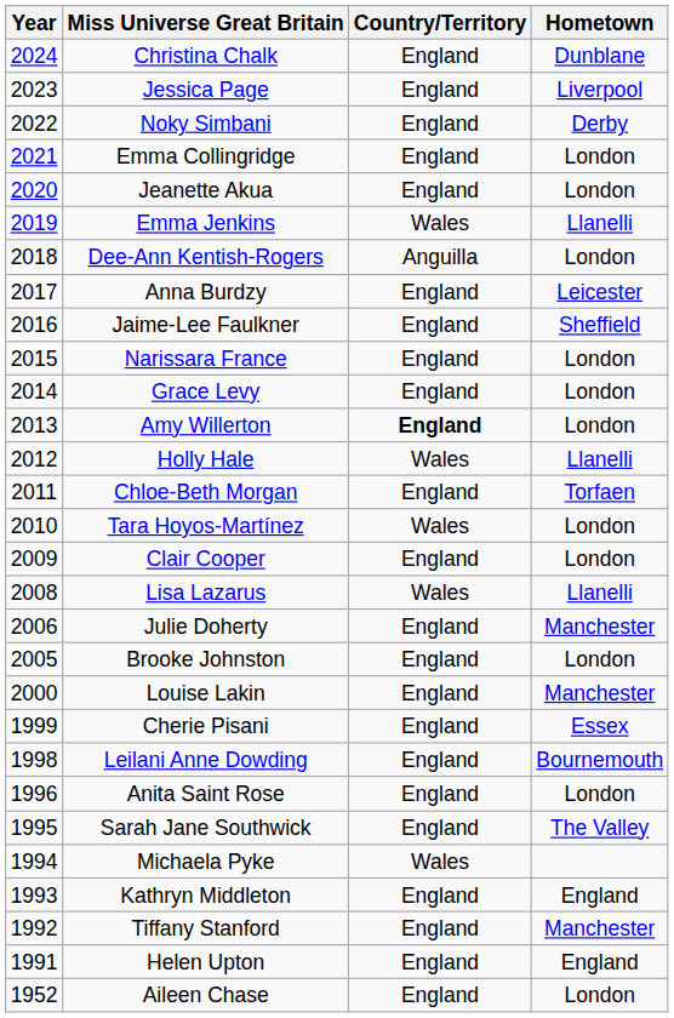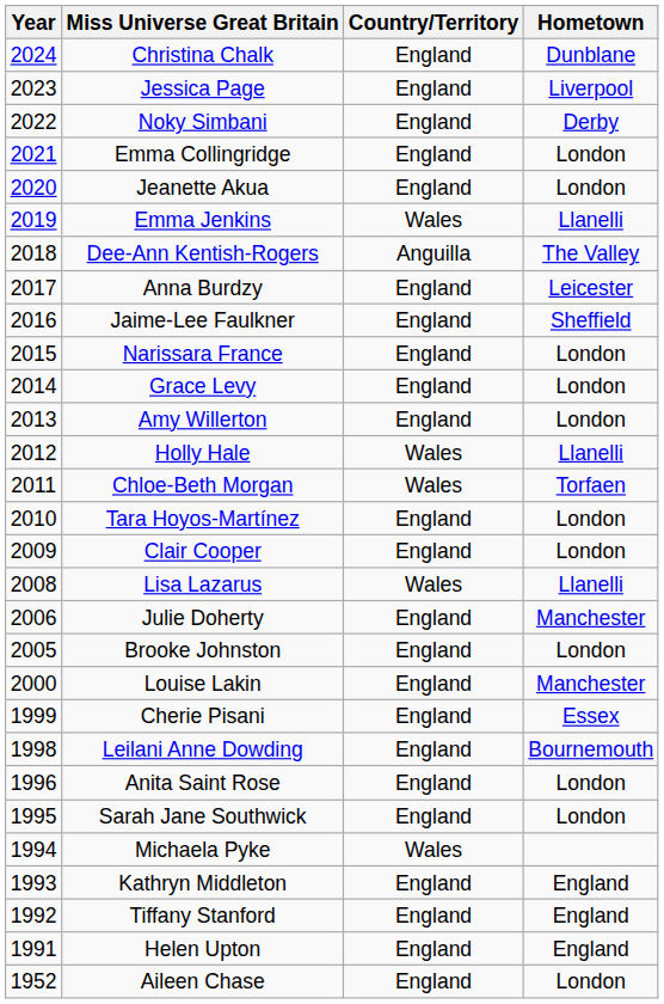 <table class="wikitable " style="font-size: 95%; text-align:center;">
 <tr>
 <th>Year</th>
 <th>Miss Universe Great Britain</th>
 <th>Country/Territory</th>
 <th>Hometown</th>
 </tr>
 <tr>
 <td><a href='#'>2024</a></td>
 <td><a href='#'>Christina Chalk</a></td>
 <td>England</td>
 <td><a href='#'>Dunblane</a></td>
 </tr>
 <tr>
 <td>2023</td>
 <td><a href='#'>Jessica Page</a></td>
 <td>England</td>
 <td><a href='#'>Liverpool</a></td>
 </tr>
 <tr>
 <td>2022</td>
 <td><a href='#'>Noky Simbani</a></td>
 <td>England</td>
 <td><a href='#'>Derby</a></td>
 </tr>
 <tr>
 <td><a href='#'>2021</a></td>
 <td>Emma Collingridge</td>
 <td>England</td>
 <td>London</td>
 </tr>
 <tr>
 <td><a href='#'>2020</a></td>
 <td>Jeanette Akua</td>
 <td>England</td>
 <td>London</td>
 </tr>
 <tr>
 <td><a href='#'>2019</a></td>
 <td><a href='#'>Emma Jenkins</a></td>
 <td>Wales</td>
 <td><a href='#'>Llanelli</a></td>
 </tr>
 <tr>
 <td>2018</td>
 <td><a href='#'>Dee-Ann Kentish-Rogers</a></td>
 <td>Anguilla</td>
-<td>London</td>
+<td><a href='#'>The Valley</a></td>
 </tr>
 <tr>
 <td>2017</td>
 <td>Anna Burdzy</td>
 <td>England</td>
 <td><a href='#'>Leicester</a></td>
 </tr>
 <tr>
 <td>2016</td>
 <td>Jaime-Lee Faulkner</td>
 <td>England</td>
 <td><a href='#'>Sheffield</a></td>
 </tr>
 <tr>
 <td>2015</td>
 <td><a href='#'>Narissara France</a></td>
 <td>England</td>
 <td>London</td>
 </tr>
 <tr>
 <td>2014</td>
 <td><a href='#'>Grace Levy</a></td>
 <td>England</td>
 <td>London</td>
 </tr>
 <tr>
 <td>2013</td>
 <td><a href='#'>Amy Willerton</a></td>
-<td><strong>England</strong></td>
+<td>England</td>
 <td>London</td>
 </tr>
 <tr>
 <td>2012</td>
 <td><a href='#'>Holly Hale</a></td>
 <td>Wales</td>
 <td><a href='#'>Llanelli</a></td>
 </tr>
 <tr>
 <td>2011</td>
 <td><a href='#'>Chloe-Beth Morgan</a></td>
-<td>England</td>
+<td>Wales</td>
 <td><a href='#'>Torfaen</a></td>
 </tr>
 <tr>
 <td>2010</td>
 <td><a href='#'>Tara Hoyos-Martínez</a></td>
-<td>Wales</td>
+<td>England</td>
 <td>London</td>
 </tr>
 <tr>
 <td>2009</td>
 <td><a href='#'>Clair Cooper</a></td>
 <td>England</td>
 <td>London</td>
 </tr>
 <tr>
 <td>2008</td>
 <td><a href='#'>Lisa Lazarus</a></td>
 <td>Wales</td>
 <td><a href='#'>Llanelli</a></td>
 </tr>
 <tr>
 <td>2006</td>
 <td>Julie Doherty</td>
 <td>England</td>
 <td><a href='#'>Manchester</a></td>
 </tr>
 <tr>
 <td>2005</td>
 <td>Brooke Johnston</td>
 <td>England</td>
 <td>London</td>
 </tr>
 <tr>
 <td>2000</td>
 <td>Louise Lakin</td>
 <td>England</td>
 <td><a href='#'>Manchester</a></td>
 </tr>
 <tr>
 <td>1999</td>
 <td>Cherie Pisani</td>
 <td>England</td>
 <td><a href='#'>Essex</a></td>
 </tr>
 <tr>
 <td>1998</td>
 <td><a href='#'>Leilani Anne Dowding</a></td>
 <td>England</td>
 <td><a href='#'>Bournemouth</a></td>
 </tr>
 <tr>
 <td>1996</td>
 <td>Anita Saint Rose</td>
 <td>England</td>
 <td>London</td>
 </tr>
 <tr>
 <td>1995</td>
 <td>Sarah Jane Southwick</td>
 <td>England</td>
-<td><a href='#'>The Valley</a></td>
+<td>London</td>
 </tr>
 <tr>
 <td>1994</td>
 <td>Michaela Pyke</td>
 <td>Wales</td>
 <td></td>
 </tr>
 <tr>
 <td>1993</td>
 <td>Kathryn Middleton</td>
 <td>England</td>
 <td>England</td>
 </tr>
 <tr>
 <td>1992</td>
 <td>Tiffany Stanford</td>
 <td>England</td>
-<td><a href='#'>Manchester</a></td>
+<td>England</td>
 </tr>
 <tr>
 <td>1991</td>
 <td>Helen Upton</td>
 <td>England</td>
 <td>England</td>
 </tr>
 <tr>
 <td>1952</td>
 <td>Aileen Chase</td>
 <td>England</td>
 <td>London</td>
 </tr>
 </table>
